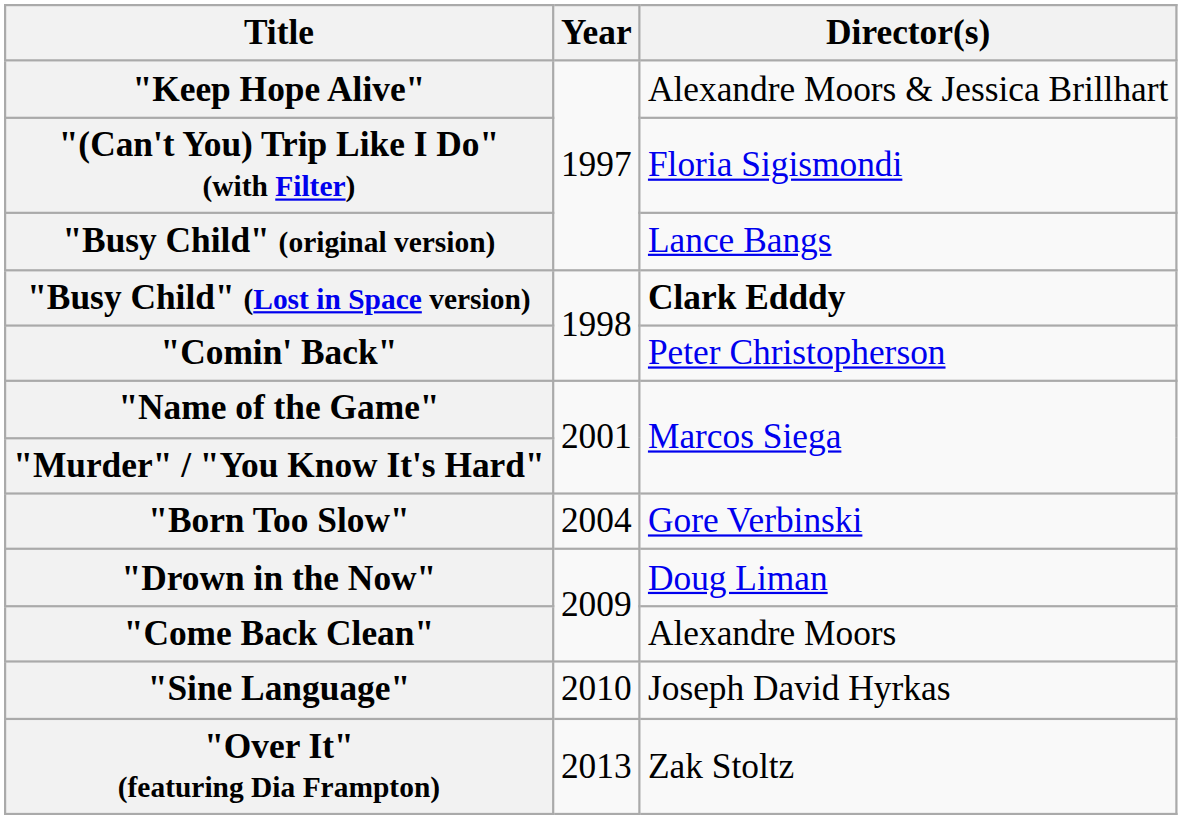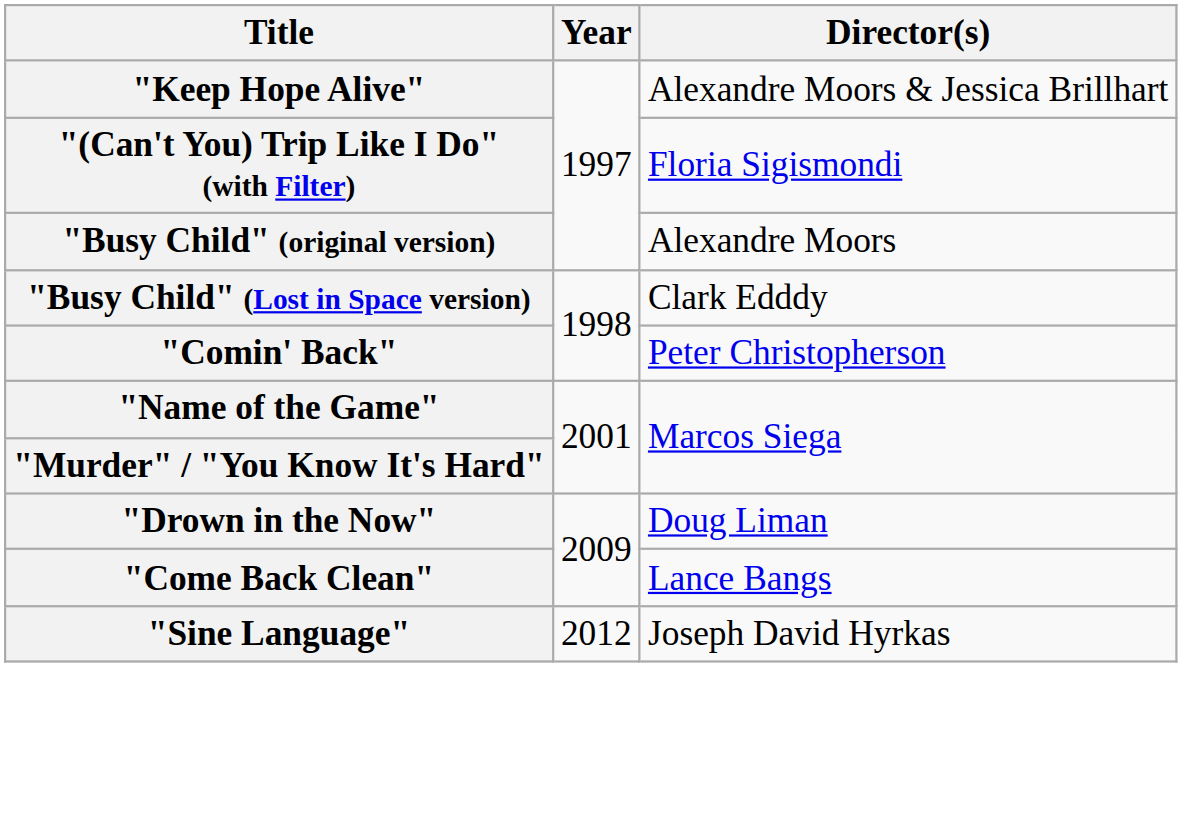 <table class="wikitable plainrowheaders">
 <tr>
 <th>Title</th>
 <th>Year</th>
 <th>Director(s)</th>
 </tr>
 <tr>
 <th scope="row">"Keep Hope Alive"</th>
 <td rowspan="3">1997</td>
 <td>Alexandre Moors & Jessica Brillhart</td>
 </tr>
 <tr>
 <th scope="row">"(Can't You) Trip Like I Do" <br><small>(with <a href='#'>Filter</a>)</small></th>
 <td><a href='#'>Floria Sigismondi</a></td>
 </tr>
 <tr>
 <th scope="row">"Busy Child" <small>(original version)</small></th>
-<td><a href='#'>Lance Bangs</a></td>
+<td>Alexandre Moors</td>
 </tr>
 <tr>
 <th scope="row">"Busy Child" <small>(<a href='#'>Lost in Space</a> version)</small></th>
 <td rowspan="2">1998</td>
-<td><strong>Clark Edddy</strong></td>
+<td>Clark Edddy</td>
 </tr>
 <tr>
 <th scope="row">"Comin' Back"</th>
 <td><a href='#'>Peter Christopherson</a></td>
 </tr>
 <tr>
 <th scope="row">"Name of the Game"</th>
 <td rowspan="2">2001</td>
 <td rowspan="2"><a href='#'>Marcos Siega</a></td>
 </tr>
 <tr>
 <th scope="row">"Murder" / "You Know It's Hard"</th>
 </tr>
 <tr>
-<th scope="row">"Born Too Slow"</th>
-<td>2004</td>
-<td><a href='#'>Gore Verbinski</a></td>
-</tr>
-<tr>
 <th scope="row">"Drown in the Now"</th>
 <td rowspan="2">2009</td>
 <td><a href='#'>Doug Liman</a></td>
 </tr>
 <tr>
 <th scope="row">"Come Back Clean"</th>
-<td>Alexandre Moors</td>
+<td><a href='#'>Lance Bangs</a></td>
 </tr>
 <tr>
 <th scope="row">"Sine Language"</th>
-<td>2010</td>
+<td>2012</td>
 <td>Joseph David Hyrkas</td>
 </tr>
-<tr>
-<th scope="row">"Over It" <br><small>(featuring Dia Frampton)</small></th>
-<td>2013</td>
-<td>Zak Stoltz</td>
-</tr>
 </table>
